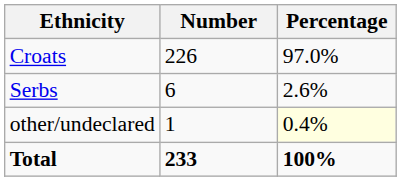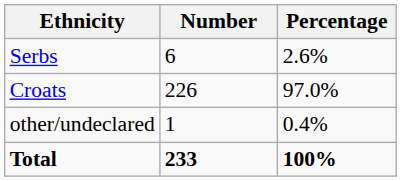 <table class="wikitable">
 <tr>
 <th width="100px">Ethnicity</th>
 <th width="80px">Number</th>
 <th width="80px">Percentage</th>
 </tr>
 <tr>
+<td><a href='#'>Serbs</a></td>
+<td>6</td>
+<td>2.6%</td>
+</tr>
+<tr>
 <td><a href='#'>Croats</a></td>
 <td>226</td>
 <td>97.0%</td>
 </tr>
 <tr>
-<td><a href='#'>Serbs</a></td>
-<td>6</td>
-<td>2.6%</td>
-</tr>
-<tr>
 <td>other/undeclared</td>
 <td>1</td>
-<td style="background: lightyellow;">0.4%</td>
+<td>0.4%</td>
 </tr>
 <tr>
 <td><strong>Total</strong></td>
 <td><strong>233</strong></td>
 <td><strong>100%</strong></td>
 </tr>
 </table>
